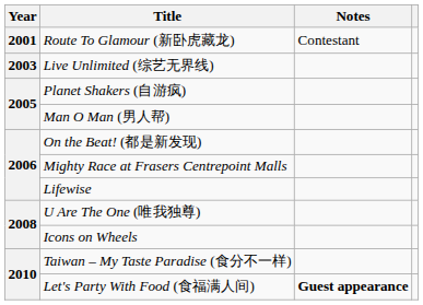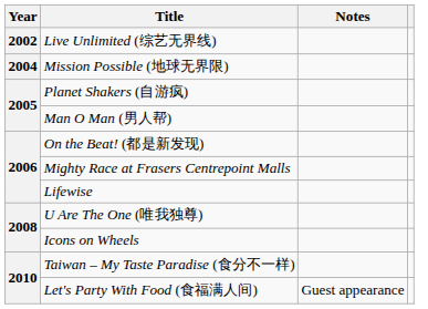 <table class="wikitable sortable plainrowheaders">
 <tr>
 <th scope="col">Year</th>
 <th scope="col">Title</th>
 <th scope="col" class="unsortable">Notes</th>
 <th scope="col" class="unsortable"></th>
 </tr>
 <tr>
-<th scope="row">2001</th>
-<td><em>Route To Glamour</em> (新卧虎藏龙)</td>
-<td>Contestant</td>
+<th scope="row">2002</th>
+<td><em>Live Unlimited</em> (综艺无界线)</td>
+<td></td>
 <td></td>
 </tr>
 <tr>
-<th scope="row">2003</th>
-<td><em>Live Unlimited</em> (综艺无界线)</td>
+<th scope="row">2004</th>
+<td><em>Mission Possible</em> (地球无界限)</td>
 <td></td>
 <td></td>
 </tr>
 <tr>
 <th scope="row" rowspan="2">2005</th>
 <td><em>Planet Shakers</em> (自游疯)</td>
 <td></td>
 <td></td>
 </tr>
 <tr>
 <td><em>Man O Man</em> (男人帮)</td>
 <td></td>
 <td></td>
 </tr>
 <tr>
 <th scope="row" rowspan="3">2006</th>
 <td><em>On the Beat!</em> (都是新发现)</td>
 <td></td>
 <td></td>
 </tr>
 <tr>
 <td><em>Mighty Race at Frasers Centrepoint Malls</em></td>
 <td></td>
 <td></td>
 </tr>
 <tr>
 <td><em>Lifewise</em></td>
 <td></td>
 <td></td>
 </tr>
 <tr>
 <th scope="row" rowspan="2">2008</th>
 <td><em>U Are The One</em> (唯我独尊)</td>
 <td></td>
 <td></td>
 </tr>
 <tr>
 <td><em>Icons on Wheels</em></td>
 <td></td>
 <td></td>
 </tr>
 <tr>
 <th scope="row" rowspan="2">2010</th>
 <td><em>Taiwan – My Taste Paradise</em> (食分不一样)</td>
 <td></td>
 <td></td>
 </tr>
 <tr>
 <td><em>Let's Party With Food</em> (食福满人间)</td>
-<td><strong>Guest appearance</strong></td>
+<td>Guest appearance</td>
 <td></td>
 </tr>
 </table>
